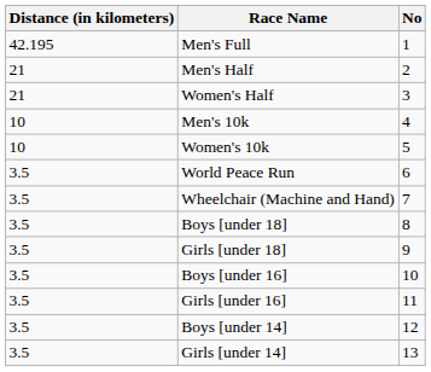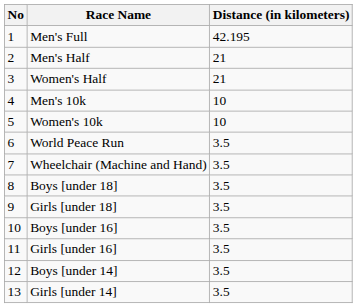 <table class="wikitable">
 <tr>
+<th>No</th>
+<th>Race Name</th>
 <th>Distance (in kilometers)</th>
-<th>Race Name</th>
-<th>No</th>
 </tr>
 <tr>
+<td>1</td>
+<td>Men's Full</td>
 <td>42.195</td>
-<td>Men's Full</td>
-<td>1</td>
 </tr>
 <tr>
+<td>2</td>
+<td>Men's Half</td>
 <td>21</td>
-<td>Men's Half</td>
-<td>2</td>
 </tr>
 <tr>
+<td>3</td>
+<td>Women's Half</td>
 <td>21</td>
-<td>Women's Half</td>
-<td>3</td>
+</tr>
+<tr>
+<td>4</td>
+<td>Men's 10k</td>
+<td>10</td>
+</tr>
+<tr>
+<td>5</td>
+<td>Women's 10k</td>
+<td>10</td>
+</tr>
+<tr>
+<td>6</td>
+<td>World Peace Run</td>
+<td>3.5</td>
+</tr>
+<tr>
+<td>7</td>
+<td>Wheelchair (Machine and Hand)</td>
+<td>3.5</td>
+</tr>
+<tr>
+<td>8</td>
+<td>Boys [under 18]</td>
+<td>3.5</td>
+</tr>
+<tr>
+<td>9</td>
+<td>Girls [under 18]</td>
+<td>3.5</td>
 </tr>
 <tr>
 <td>10</td>
-<td>Men's 10k</td>
-<td>4</td>
+<td>Boys [under 16]</td>
+<td>3.5</td>
 </tr>
 <tr>
-<td>10</td>
-<td>Women's 10k</td>
-<td>5</td>
+<td>11</td>
+<td>Girls [under 16]</td>
+<td>3.5</td>
 </tr>
 <tr>
+<td>12</td>
+<td>Boys [under 14]</td>
 <td>3.5</td>
-<td>World Peace Run</td>
-<td>6</td>
 </tr>
 <tr>
+<td>13</td>
+<td>Girls [under 14]</td>
 <td>3.5</td>
-<td>Wheelchair (Machine and Hand)</td>
-<td>7</td>
-</tr>
-<tr>
-<td>3.5</td>
-<td>Boys [under 18]</td>
-<td>8</td>
-</tr>
-<tr>
-<td>3.5</td>
-<td>Girls [under 18]</td>
-<td>9</td>
-</tr>
-<tr>
-<td>3.5</td>
-<td>Boys [under 16]</td>
-<td>10</td>
-</tr>
-<tr>
-<td>3.5</td>
-<td>Girls [under 16]</td>
-<td>11</td>
-</tr>
-<tr>
-<td>3.5</td>
-<td>Boys [under 14]</td>
-<td>12</td>
-</tr>
-<tr>
-<td>3.5</td>
-<td>Girls [under 14]</td>
-<td>13</td>
 </tr>
 </table>
